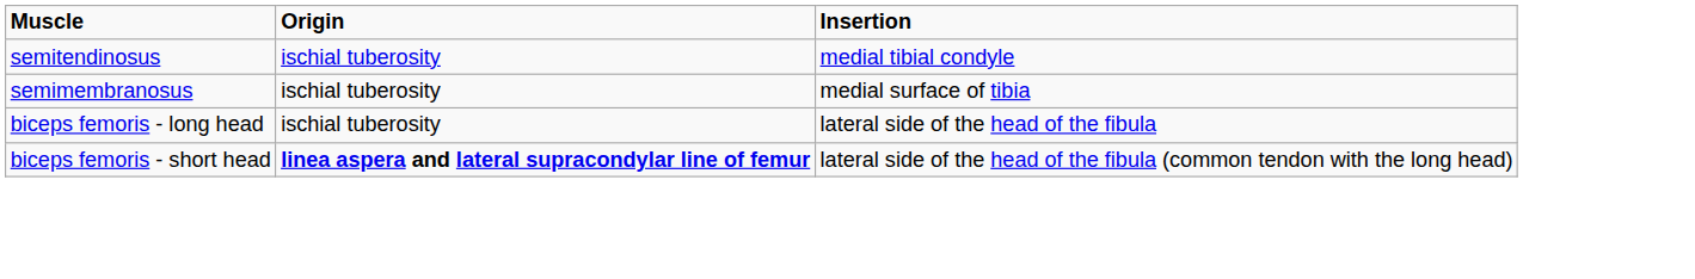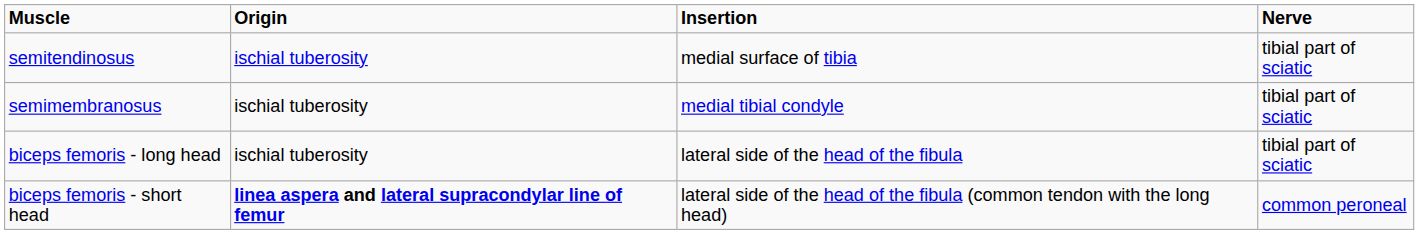 <table class="wikitable">
 <tr>
 <td><strong>Muscle</strong></td>
 <td><strong>Origin</strong></td>
 <td><strong>Insertion</strong></td>
+<td><strong>Nerve</strong></td>
 </tr>
 <tr>
 <td><a href='#'>semitendinosus</a></td>
 <td><a href='#'>ischial tuberosity</a></td>
-<td><a href='#'>medial tibial condyle</a></td>
+<td>medial surface of <a href='#'>tibia</a></td>
+<td>tibial part of <a href='#'>sciatic</a></td>
 </tr>
 <tr>
 <td><a href='#'>semimembranosus</a></td>
 <td>ischial tuberosity</td>
-<td>medial surface of <a href='#'>tibia</a></td>
+<td><a href='#'>medial tibial condyle</a></td>
+<td>tibial part of <a href='#'>sciatic</a></td>
 </tr>
 <tr>
 <td><a href='#'>biceps femoris</a> - long head</td>
 <td>ischial tuberosity</td>
 <td>lateral side of the <a href='#'>head of the fibula</a></td>
+<td>tibial part of <a href='#'>sciatic</a></td>
 </tr>
 <tr>
 <td><a href='#'>biceps femoris</a> -  short head</td>
 <td><strong><a href='#'>linea aspera</a> and <a href='#'>lateral supracondylar line of femur</a></strong></td>
 <td>lateral side of the <a href='#'>head of the fibula</a> (common tendon with the long head)</td>
+<td><a href='#'>common peroneal</a></td>
 </tr>
 </table>
